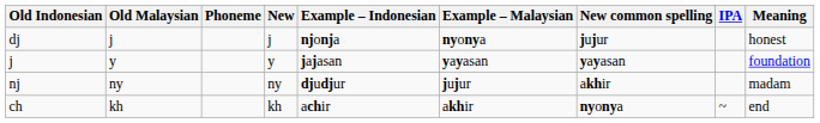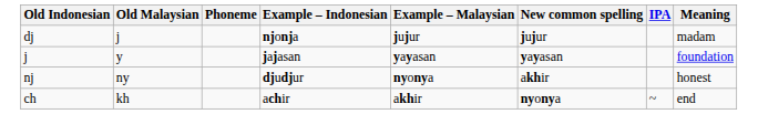 <table class="wikitable" style="margin: 1em auto 1em auto;">
 <tr>
 <th>Old Indonesian</th>
 <th>Old Malaysian</th>
 <th>Phoneme</th>
-<th>New</th>
 <th>Example – Indonesian</th>
 <th>Example – Malaysian</th>
 <th>New common spelling</th>
 <th><a href='#'>IPA</a></th>
 <th>Meaning</th>
 </tr>
 <tr>
 <td>dj</td>
 <td>j</td>
 <td></td>
-<td>j</td>
 <td><strong>nj</strong>o<strong>nj</strong>a</td>
-<td><strong>ny</strong>o<strong>ny</strong>a</td>
+<td><strong>j</strong>u<strong>j</strong>ur</td>
 <td><strong>j</strong>u<strong>j</strong>ur</td>
 <td></td>
-<td>honest</td>
+<td>madam</td>
 </tr>
 <tr>
 <td>j</td>
 <td>y</td>
 <td></td>
-<td>y</td>
 <td><strong>j</strong>a<strong>j</strong>asan</td>
 <td><strong>y</strong>a<strong>y</strong>asan</td>
 <td><strong>y</strong>a<strong>y</strong>asan</td>
 <td></td>
 <td><a href='#'>foundation</a></td>
 </tr>
 <tr>
 <td>nj</td>
 <td>ny</td>
 <td></td>
-<td>ny</td>
 <td><strong>dj</strong>u<strong>dj</strong>ur</td>
-<td><strong>j</strong>u<strong>j</strong>ur</td>
+<td><strong>ny</strong>o<strong>ny</strong>a</td>
 <td>a<strong>kh</strong>ir</td>
 <td></td>
-<td>madam</td>
+<td>honest</td>
 </tr>
 <tr>
 <td>ch</td>
 <td>kh</td>
 <td></td>
-<td>kh</td>
 <td>a<strong>ch</strong>ir</td>
 <td>a<strong>kh</strong>ir</td>
 <td><strong>ny</strong>o<strong>ny</strong>a</td>
 <td>~</td>
 <td>end</td>
 </tr>
 </table>
